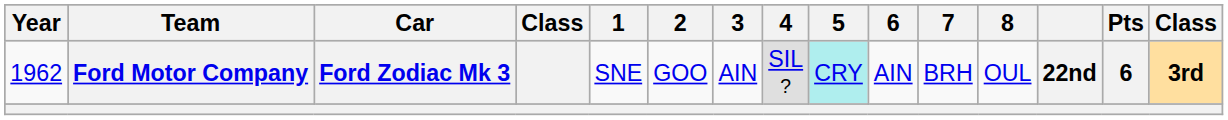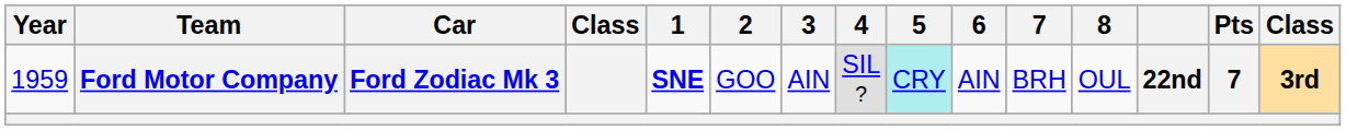 <table class="wikitable" style="text-align:center; font-size:85%">
 <tr>
 <th>Year</th>
 <th>Team</th>
 <th>Car</th>
 <th>Class</th>
 <th>1</th>
 <th>2</th>
 <th>3</th>
 <th>4</th>
 <th>5</th>
 <th>6</th>
 <th>7</th>
 <th>8</th>
 <th></th>
 <th>Pts</th>
 <th>Class</th>
 </tr>
 <tr>
-<td><a href='#'>1962</a></td>
+<td><a href='#'>1959</a></td>
 <th><a href='#'>Ford Motor Company</a></th>
 <th><a href='#'>Ford Zodiac Mk 3</a></th>
 <th><span></span></th>
-<td><a href='#'>SNE</a></td>
+<td><strong><a href='#'>SNE</a></strong></td>
 <td><a href='#'>GOO</a></td>
 <td><a href='#'>AIN</a></td>
 <td style="background:#DFDFDF;"><a href='#'>SIL</a><br><small>?</small></td>
 <td style="background: paleturquoise;"><a href='#'>CRY</a></td>
 <td><a href='#'>AIN</a></td>
 <td><a href='#'>BRH</a></td>
 <td><a href='#'>OUL</a></td>
 <th>22nd</th>
-<th>6</th>
+<th>7</th>
 <td style="background:#FFDF9F;"><strong>3rd</strong></td>
 </tr>
 <tr>
 <th colspan="15"></th>
 </tr>
 </table>
